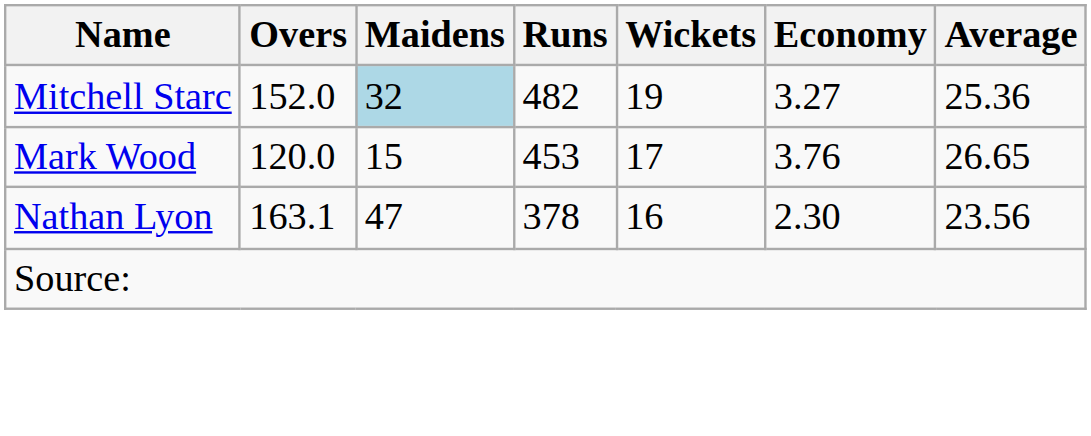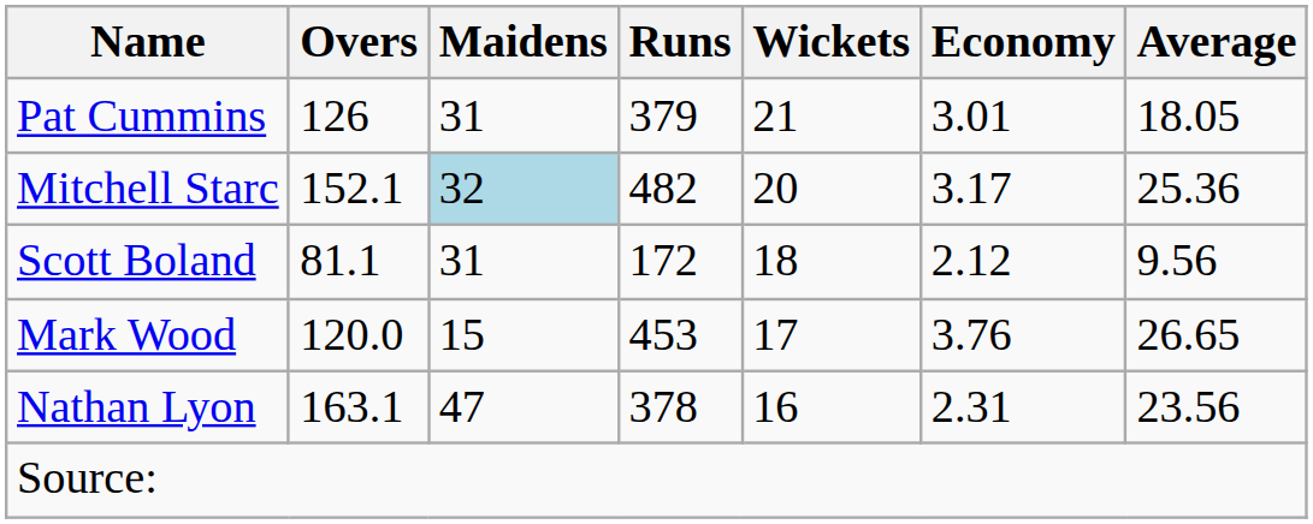 <table class="wikitable sortable">
 <tr>
 <th>Name</th>
 <th>Overs</th>
 <th>Maidens</th>
 <th>Runs</th>
 <th>Wickets</th>
 <th>Economy</th>
 <th>Average</th>
 </tr>
 <tr>
+<td> <a href='#'>Pat Cummins</a></td>
+<td>126</td>
+<td>31</td>
+<td>379</td>
+<td>21</td>
+<td>3.01</td>
+<td>18.05</td>
+</tr>
+<tr>
 <td> <a href='#'>Mitchell Starc</a></td>
-<td>152.0</td>
+<td>152.1</td>
 <td style="background: lightblue;">32</td>
 <td>482</td>
-<td>19</td>
-<td>3.27</td>
+<td>20</td>
+<td>3.17</td>
 <td>25.36</td>
+</tr>
+<tr>
+<td> <a href='#'>Scott Boland</a></td>
+<td>81.1</td>
+<td>31</td>
+<td>172</td>
+<td>18</td>
+<td>2.12</td>
+<td>9.56</td>
 </tr>
 <tr>
 <td> <a href='#'>Mark Wood</a></td>
 <td>120.0</td>
 <td>15</td>
 <td>453</td>
 <td>17</td>
 <td>3.76</td>
 <td>26.65</td>
 </tr>
 <tr>
 <td> <a href='#'>Nathan Lyon</a></td>
 <td>163.1</td>
 <td>47</td>
 <td>378</td>
 <td>16</td>
-<td>2.30</td>
+<td>2.31</td>
 <td>23.56</td>
 </tr>
 <tr>
 <td colspan = "7">Source:</td>
 </tr>
 </table>
